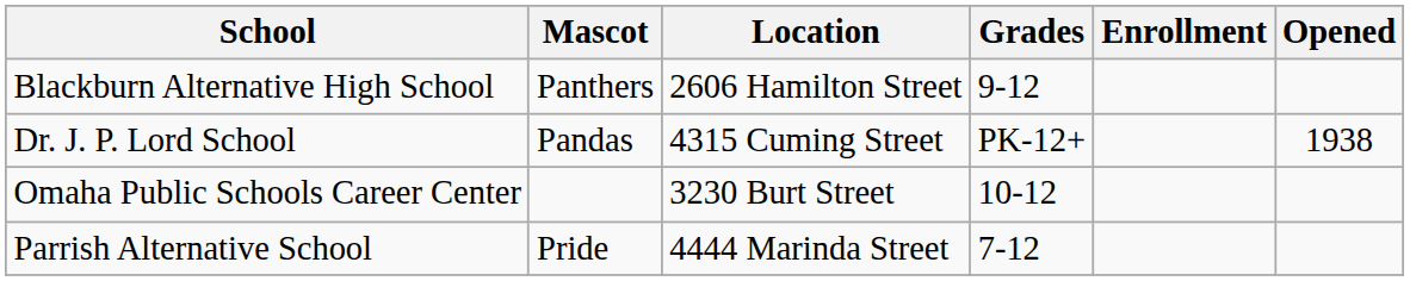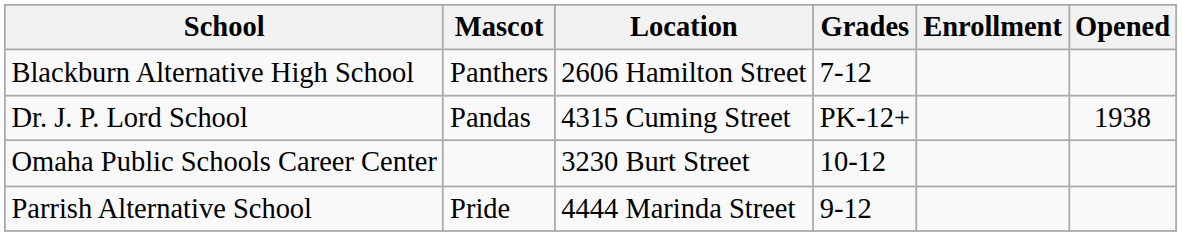 <table class="wikitable sortable">
 <tr>
 <th><strong>School</strong></th>
 <th><strong>Mascot</strong></th>
 <th><strong>Location</strong></th>
 <th><strong>Grades</strong></th>
 <th><strong>Enrollment</strong></th>
 <th><strong>Opened</strong></th>
 </tr>
 <tr>
 <td>Blackburn Alternative High School</td>
 <td>Panthers</td>
 <td>2606 Hamilton Street</td>
-<td>9-12</td>
+<td>7-12</td>
 <td align=center></td>
 <td align=center></td>
 </tr>
 <tr>
 <td>Dr. J. P. Lord School</td>
 <td>Pandas</td>
 <td>4315 Cuming Street</td>
 <td>PK-12+</td>
 <td align=center></td>
 <td align=center>1938</td>
 </tr>
 <tr>
 <td>Omaha Public Schools Career Center</td>
 <td></td>
 <td>3230 Burt Street</td>
 <td>10-12</td>
 <td align=center></td>
 <td align=center></td>
 </tr>
 <tr>
 <td>Parrish Alternative School</td>
 <td>Pride</td>
 <td>4444 Marinda Street</td>
-<td>7-12</td>
+<td>9-12</td>
 <td align=center></td>
 <td align=center></td>
 </tr>
 </table>
